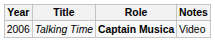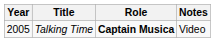 <table class=wikitable>
 <tr>
 <th>Year</th>
 <th>Title</th>
 <th>Role</th>
 <th>Notes</th>
 </tr>
 <tr>
-<td>2006</td>
+<td>2005</td>
 <td><em>Talking Time</em></td>
 <td><strong>Captain Musica</strong></td>
 <td>Video</td>
 </tr>
 </table>
